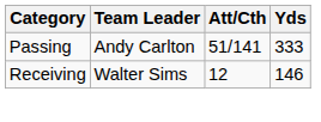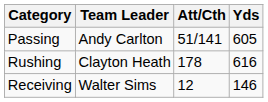 <table class="wikitable">
 <tr>
 <th>Category</th>
 <th>Team Leader</th>
 <th>Att/Cth</th>
 <th>Yds</th>
 </tr>
 <tr style="background: ##ddffdd;">
 <td>Passing</td>
 <td>Andy Carlton</td>
 <td>51/141</td>
-<td>333</td>
+<td>605</td>
+</tr>
+<tr style="background: ##ffdddd;">
+<td>Rushing</td>
+<td>Clayton Heath</td>
+<td>178</td>
+<td>616</td>
 </tr>
 <tr style="background: ##ddffdd;">
 <td>Receiving</td>
 <td>Walter Sims</td>
 <td>12</td>
 <td>146</td>
 </tr>
 </table>
